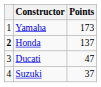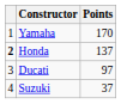 <table class="wikitable" style="font-size: 95%;">
 <tr>
 <th></th>
 <th>Constructor</th>
 <th>Points</th>
 </tr>
 <tr>
 <td align=center>1</td>
 <td> <a href='#'>Yamaha</a></td>
-<td align=right>173</td>
+<td align=right>170</td>
 </tr>
 <tr>
 <td align=center><strong>2</strong></td>
 <td> <a href='#'>Honda</a></td>
 <td align=right>137</td>
 </tr>
 <tr>
 <td align=center>3</td>
 <td> <a href='#'>Ducati</a></td>
-<td align=right>47</td>
+<td align=right>97</td>
 </tr>
 <tr>
 <td align=center>4</td>
 <td> <a href='#'>Suzuki</a></td>
 <td align=right>37</td>
 </tr>
 </table>
